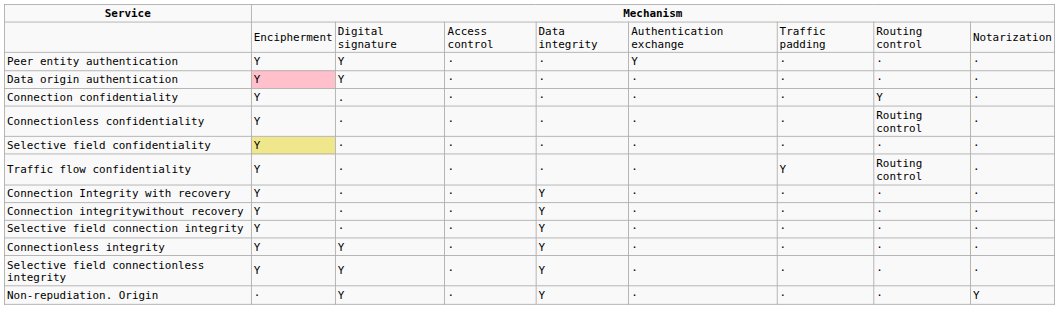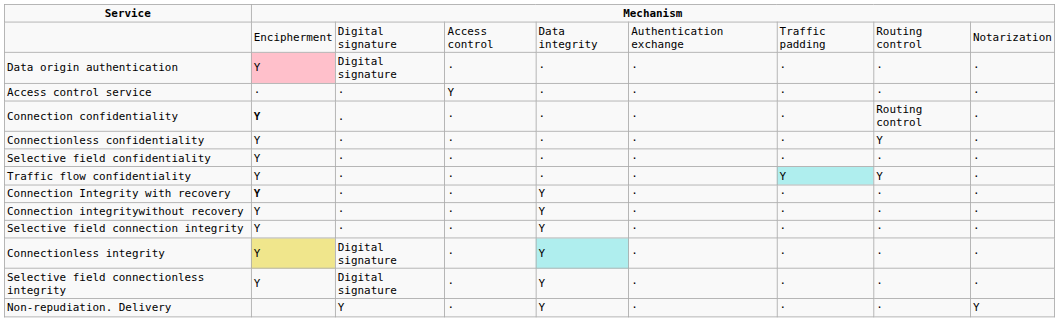 <table class="wikitable">
 <tr>
 <td style="text-align: center;"><strong>Service</strong></td>
 <td colspan="8" style="text-align: center;"><strong>Mechanism</strong></td>
 </tr>
 <tr>
 <td></td>
 <td>Encipherment</td>
 <td>Digital signature</td>
 <td>Access control</td>
 <td>Data integrity</td>
 <td>Authentication exchange</td>
 <td>Traffic padding</td>
 <td>Routing control</td>
 <td>Notarization</td>
 </tr>
 <tr>
-<td>Peer entity authentication</td>
-<td>Y</td>
-<td>Y</td>
-<td>·</td>
-<td>·</td>
-<td>Y</td>
-<td>·</td>
-<td>·</td>
-<td>·</td>
-</tr>
-<tr>
 <td>Data origin authentication</td>
 <td style="background: pink;">Y</td>
-<td>Y</td>
+<td>Digital signature</td>
 <td>·</td>
 <td>·</td>
 <td>·</td>
 <td>·</td>
 <td>·</td>
 <td>·</td>
 </tr>
 <tr>
+<td>Access control service</td>
+<td>·</td>
+<td>·</td>
+<td>Y</td>
+<td>·</td>
+<td>·</td>
+<td>·</td>
+<td>·</td>
+<td>·</td>
+</tr>
+<tr>
 <td>Connection confidentiality</td>
-<td>Y</td>
+<td><strong>Y</strong></td>
 <td>.</td>
 <td>·</td>
 <td>·</td>
 <td>·</td>
 <td>·</td>
-<td>Y</td>
+<td>Routing control</td>
 <td>·</td>
 </tr>
 <tr>
 <td>Connectionless confidentiality</td>
 <td>Y</td>
 <td>·</td>
 <td>·</td>
 <td>·</td>
 <td>·</td>
 <td>·</td>
-<td>Routing control</td>
+<td>Y</td>
 <td>·</td>
 </tr>
 <tr>
 <td>Selective field confidentiality</td>
-<td style="background: khaki;">Y</td>
+<td>Y</td>
 <td>·</td>
 <td>·</td>
 <td>·</td>
 <td>·</td>
 <td>·</td>
 <td>·</td>
 <td>·</td>
 </tr>
 <tr>
 <td>Traffic flow confidentiality</td>
 <td>Y</td>
 <td>·</td>
 <td>·</td>
 <td>·</td>
 <td>·</td>
+<td style="background: paleturquoise;">Y</td>
 <td>Y</td>
-<td>Routing control</td>
 <td>·</td>
 </tr>
 <tr>
 <td>Connection Integrity with recovery</td>
-<td>Y</td>
+<td><strong>Y</strong></td>
 <td>·</td>
 <td>·</td>
 <td>Y</td>
 <td>·</td>
 <td>·</td>
 <td>·</td>
 <td>·</td>
 </tr>
 <tr>
 <td>Connection integritywithout recovery</td>
 <td>Y</td>
 <td>·</td>
 <td>·</td>
 <td>Y</td>
 <td>·</td>
 <td>·</td>
 <td>·</td>
 <td>·</td>
 </tr>
 <tr>
 <td>Selective field connection integrity</td>
 <td>Y</td>
 <td>·</td>
 <td>·</td>
 <td>Y</td>
 <td>·</td>
 <td>·</td>
 <td>·</td>
 <td>·</td>
 </tr>
 <tr>
 <td>Connectionless integrity</td>
+<td style="background: khaki;">Y</td>
+<td>Digital signature</td>
+<td>·</td>
+<td style="background: paleturquoise;">Y</td>
+<td>·</td>
+<td>·</td>
+<td>·</td>
+<td>·</td>
+</tr>
+<tr>
+<td>Selective field connectionless integrity</td>
 <td>Y</td>
-<td>Y</td>
+<td>Digital signature</td>
 <td>·</td>
 <td>Y</td>
 <td>·</td>
 <td>·</td>
 <td>·</td>
 <td>·</td>
 </tr>
 <tr>
-<td>Selective field connectionless integrity</td>
-<td>Y</td>
-<td>Y</td>
-<td>·</td>
-<td>Y</td>
-<td>·</td>
-<td>·</td>
-<td>·</td>
-<td>·</td>
-</tr>
-<tr>
-<td>Non-repudiation. Origin</td>
-<td>·</td>
+<td>Non-repudiation. Delivery</td>
+<td></td>
 <td>Y</td>
 <td>·</td>
 <td>Y</td>
 <td>·</td>
 <td>·</td>
 <td>·</td>
 <td>Y</td>
 </tr>
 </table>
